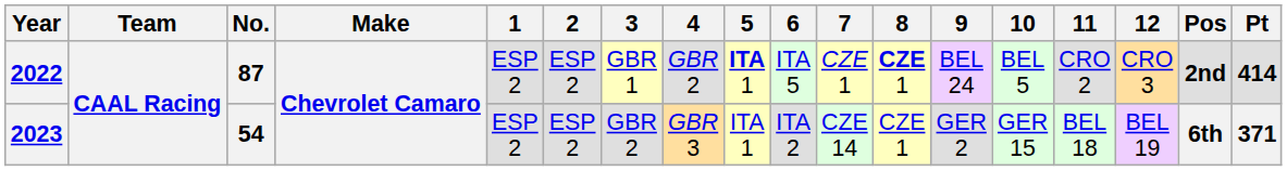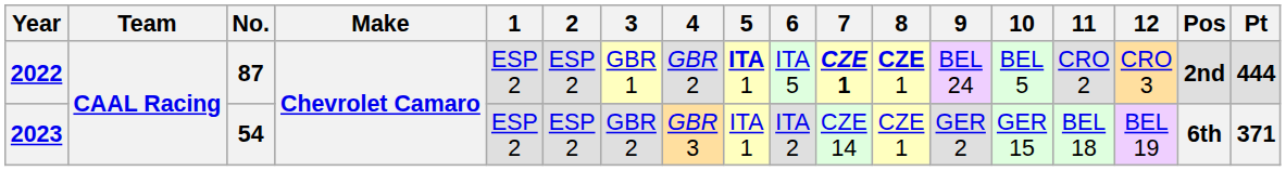 <table class="wikitable" style="text-align:center; font-size:85%">
 <tr>
 <th>Year</th>
 <th>Team</th>
 <th>No.</th>
 <th>Make</th>
 <th>1</th>
 <th>2</th>
 <th>3</th>
 <th>4</th>
 <th>5</th>
 <th>6</th>
 <th>7</th>
 <th>8</th>
 <th>9</th>
 <th>10</th>
 <th>11</th>
 <th>12</th>
 <th>Pos</th>
 <th>Pt</th>
 </tr>
 <tr>
 <th><a href='#'>2022</a></th>
 <th rowspan="2"><a href='#'>CAAL Racing</a></th>
 <th>87</th>
 <th rowspan="2"><a href='#'>Chevrolet Camaro</a></th>
 <td style="background-color:#DFDFDF"><a href='#'>ESP</a><br>2</td>
 <td style="background-color:#DFDFDF"><a href='#'>ESP</a><br>2</td>
 <td style="background-color:#FFFFBF"><a href='#'>GBR</a><br>1</td>
 <td style="background-color:#DFDFDF"><em><a href='#'>GBR</a></em><br>2</td>
 <td style="background-color:#FFFFBF"><strong><a href='#'>ITA</a></strong><br>1</td>
 <td style="background-color:#DFFFDF"><a href='#'>ITA</a><br>5</td>
-<td style="background-color:#FFFFBF"><em><a href='#'>CZE</a></em><br>1</td>
+<td style="background-color:#FFFFBF"><strong><em><a href='#'>CZE</a></em><br>1</strong></td>
 <td style="background-color:#FFFFBF"><strong><a href='#'>CZE</a></strong><br>1</td>
 <td style="background-color:#EFCFFF"><a href='#'>BEL</a><br>24</td>
 <td style="background-color:#DFFFDF"><a href='#'>BEL</a><br>5</td>
 <td style="background-color:#DFDFDF"><a href='#'>CRO</a><br>2</td>
 <td style="background-color:#FFDF9F"><a href='#'>CRO</a><br>3</td>
 <th style="background-color:#DFDFDF">2nd</th>
-<th style="background-color:#DFDFDF">414</th>
+<th style="background-color:#DFDFDF">444</th>
 </tr>
 <tr>
 <th><a href='#'>2023</a></th>
 <th>54</th>
 <td style="background-color:#DFDFDF"><a href='#'>ESP</a><br>2</td>
 <td style="background-color:#DFDFDF"><a href='#'>ESP</a><br>2</td>
 <td style="background-color:#DFDFDF"><a href='#'>GBR</a><br>2</td>
 <td style="background-color:#FFDF9F"><em><a href='#'>GBR</a></em><br>3</td>
 <td style="background-color:#FFFFBF"><a href='#'>ITA</a><br>1</td>
 <td style="background-color:#DFDFDF"><a href='#'>ITA</a><br>2</td>
 <td style="background-color:#DFFFDF"><a href='#'>CZE</a><br>14</td>
 <td style="background-color:#FFFFBF"><a href='#'>CZE</a><br>1</td>
 <td style="background-color:#DFDFDF"><a href='#'>GER</a><br>2</td>
 <td style="background-color:#DFFFDF"><a href='#'>GER</a><br>15</td>
 <td style="background-color:#DFFFDF"><a href='#'>BEL</a><br>18</td>
 <td style="background-color:#EFCFFF"><a href='#'>BEL</a><br>19</td>
 <th>6th</th>
 <th>371</th>
 </tr>
 </table>
